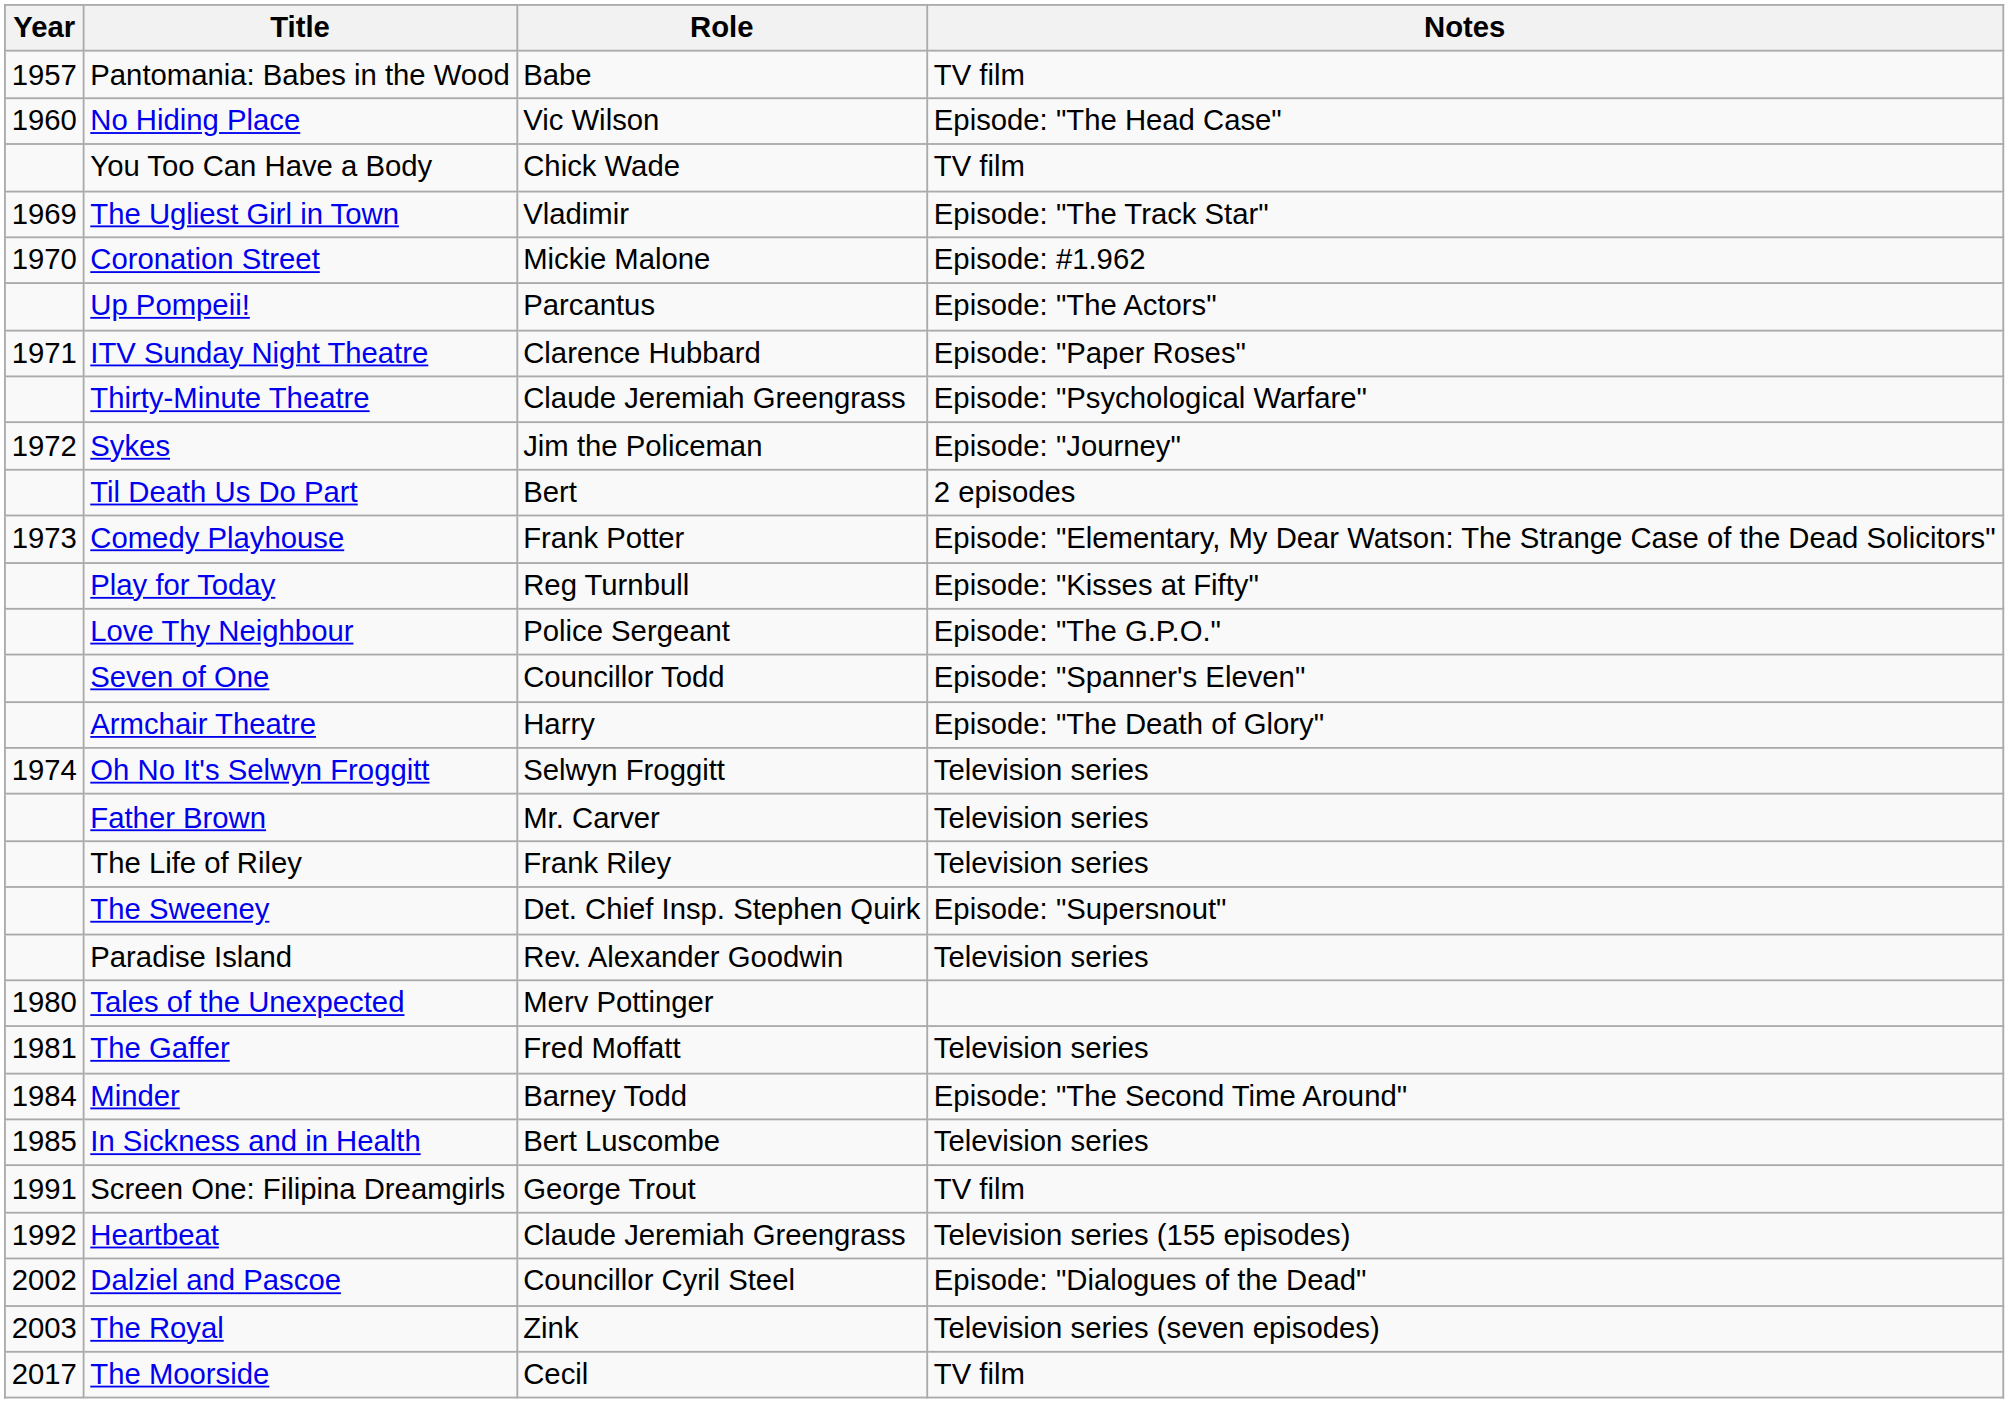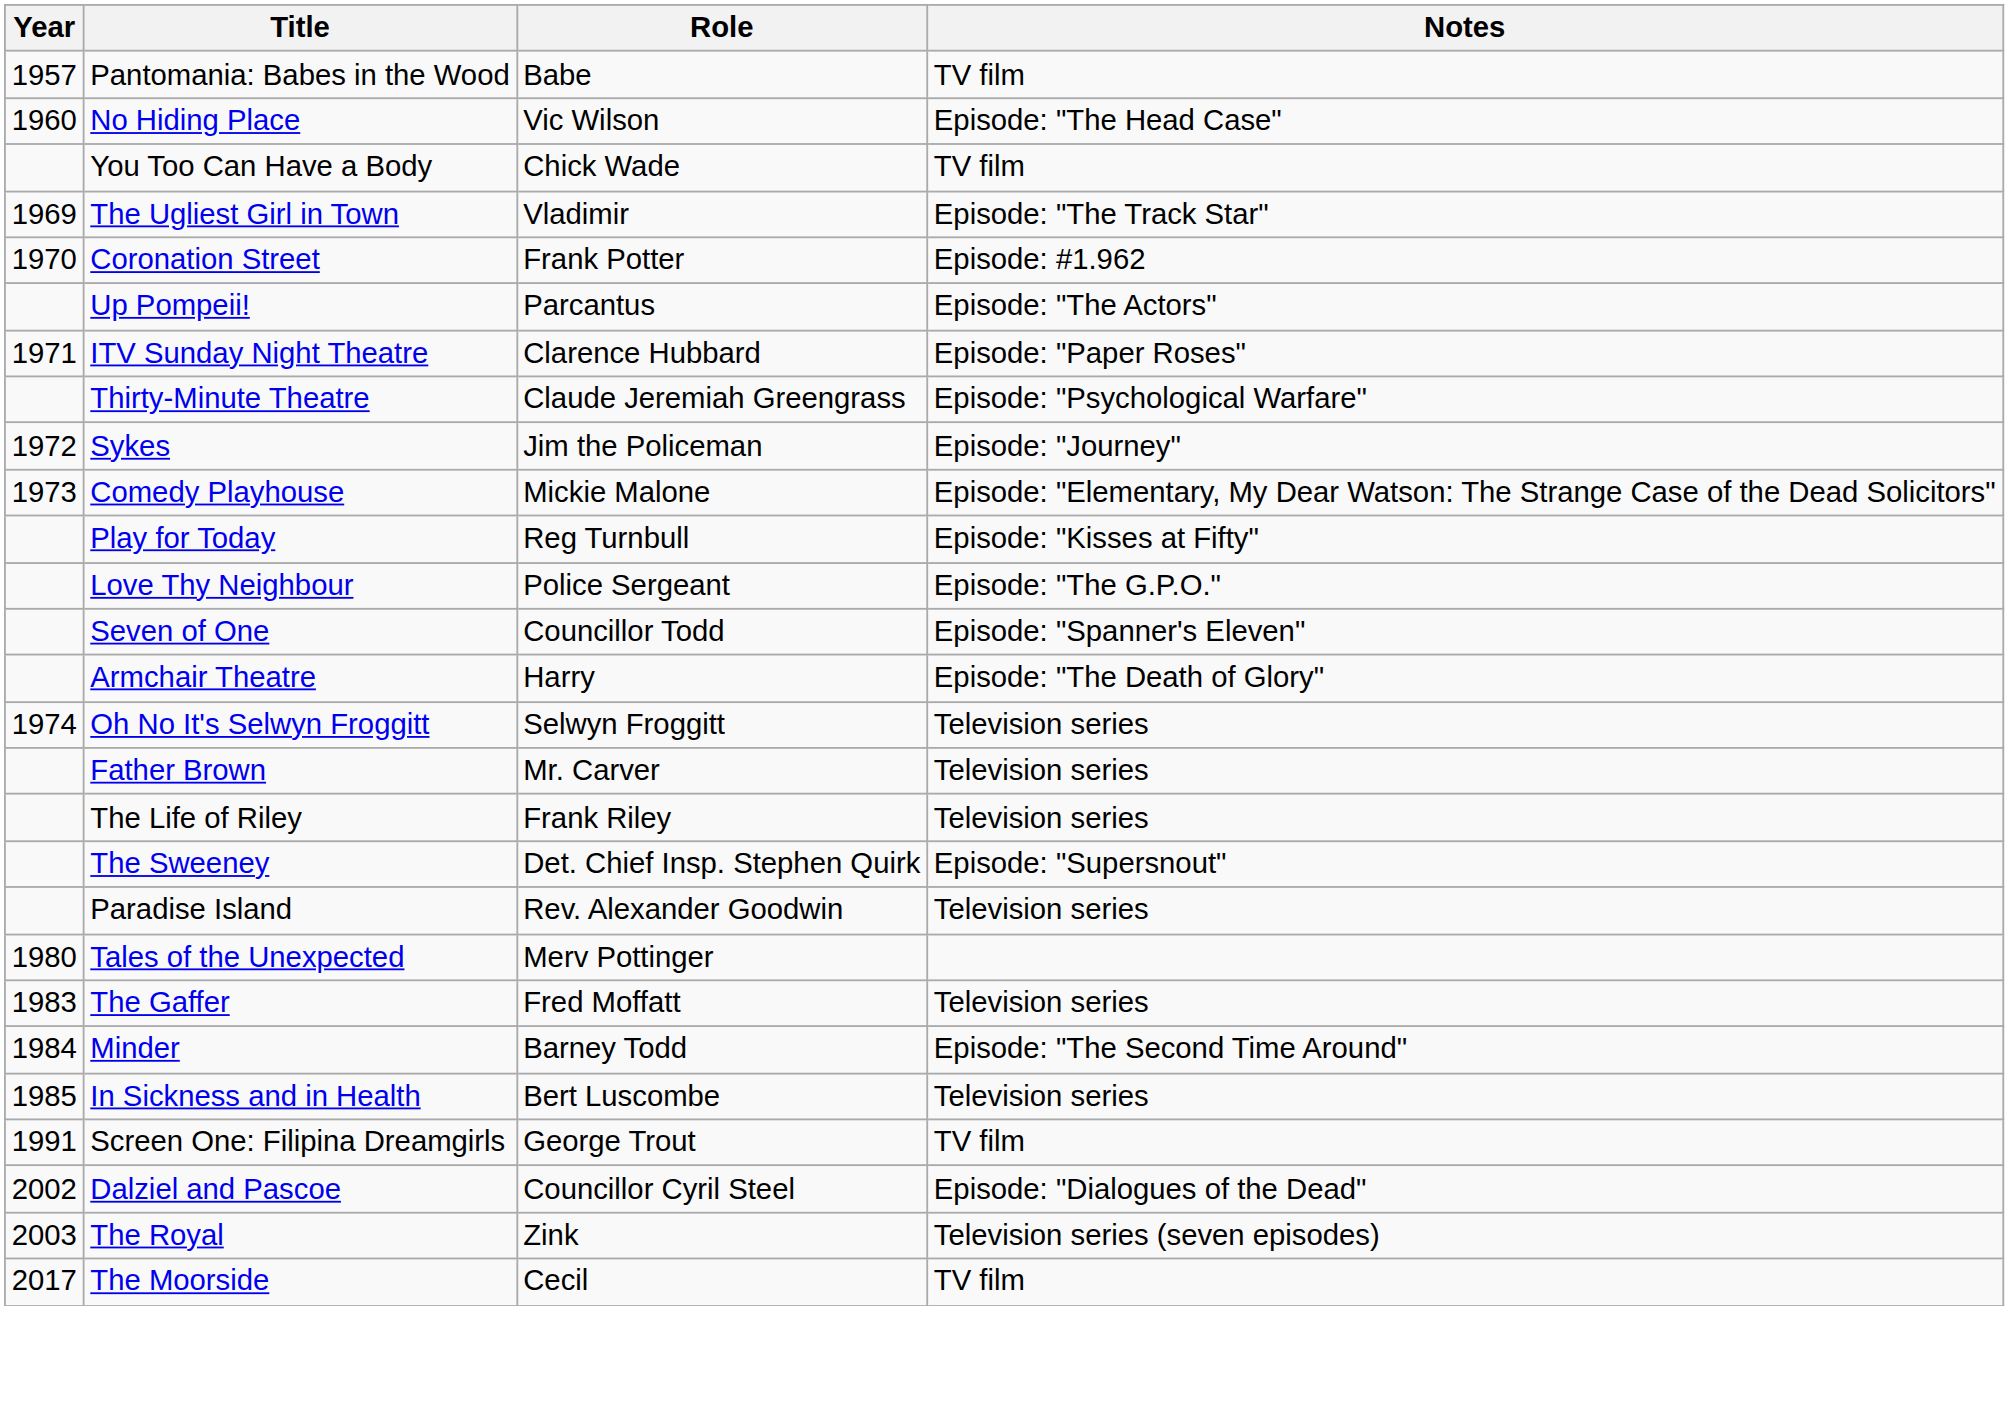 <table class="wikitable">
 <tr>
 <th>Year</th>
 <th>Title</th>
 <th>Role</th>
 <th>Notes</th>
 </tr>
 <tr>
 <td>1957</td>
 <td>Pantomania: Babes in the Wood</td>
 <td>Babe</td>
 <td>TV film</td>
 </tr>
 <tr>
 <td>1960</td>
 <td><a href='#'>No Hiding Place</a></td>
 <td>Vic Wilson</td>
 <td>Episode: "The Head Case"</td>
 </tr>
 <tr>
 <td></td>
 <td>You Too Can Have a Body</td>
 <td>Chick Wade</td>
 <td>TV film</td>
 </tr>
 <tr>
 <td>1969</td>
 <td><a href='#'>The Ugliest Girl in Town</a></td>
 <td>Vladimir</td>
 <td>Episode: "The Track Star"</td>
 </tr>
 <tr>
 <td>1970</td>
 <td><a href='#'>Coronation Street</a></td>
-<td>Mickie Malone</td>
+<td>Frank Potter</td>
 <td>Episode: #1.962</td>
 </tr>
 <tr>
 <td></td>
 <td><a href='#'>Up Pompeii!</a></td>
 <td>Parcantus</td>
 <td>Episode: "The Actors"</td>
 </tr>
 <tr>
 <td>1971</td>
 <td><a href='#'>ITV Sunday Night Theatre</a></td>
 <td>Clarence Hubbard</td>
 <td>Episode: "Paper Roses"</td>
 </tr>
 <tr>
 <td></td>
 <td><a href='#'>Thirty-Minute Theatre</a></td>
 <td>Claude Jeremiah Greengrass</td>
 <td>Episode: "Psychological Warfare"</td>
 </tr>
 <tr>
 <td>1972</td>
 <td><a href='#'>Sykes</a></td>
 <td>Jim the Policeman</td>
 <td>Episode: "Journey"</td>
 </tr>
 <tr>
-<td></td>
-<td><a href='#'>Til Death Us Do Part</a></td>
-<td>Bert</td>
-<td>2 episodes</td>
-</tr>
-<tr>
 <td>1973</td>
 <td><a href='#'>Comedy Playhouse</a></td>
-<td>Frank Potter</td>
+<td>Mickie Malone</td>
 <td>Episode: "Elementary, My Dear Watson: The Strange Case of the Dead Solicitors"</td>
 </tr>
 <tr>
 <td></td>
 <td><a href='#'>Play for Today</a></td>
 <td>Reg Turnbull</td>
 <td>Episode: "Kisses at Fifty"</td>
 </tr>
 <tr>
 <td></td>
 <td><a href='#'>Love Thy Neighbour</a></td>
 <td>Police Sergeant</td>
 <td>Episode: "The G.P.O."</td>
 </tr>
 <tr>
 <td></td>
 <td><a href='#'>Seven of One</a></td>
 <td>Councillor Todd</td>
 <td>Episode: "Spanner's Eleven"</td>
 </tr>
 <tr>
 <td></td>
 <td><a href='#'>Armchair Theatre</a></td>
 <td>Harry</td>
 <td>Episode: "The Death of Glory"</td>
 </tr>
 <tr>
 <td>1974</td>
 <td><a href='#'>Oh No It's Selwyn Froggitt</a></td>
 <td>Selwyn Froggitt</td>
 <td>Television series</td>
 </tr>
 <tr>
 <td></td>
 <td><a href='#'>Father Brown</a></td>
 <td>Mr. Carver</td>
 <td>Television series</td>
 </tr>
 <tr>
 <td></td>
 <td>The Life of Riley</td>
 <td>Frank Riley</td>
 <td>Television series</td>
 </tr>
 <tr>
 <td></td>
 <td><a href='#'>The Sweeney</a></td>
 <td>Det. Chief Insp. Stephen Quirk</td>
 <td>Episode: "Supersnout"</td>
 </tr>
 <tr>
 <td></td>
 <td>Paradise Island</td>
 <td>Rev. Alexander Goodwin</td>
 <td>Television series</td>
 </tr>
 <tr>
 <td>1980</td>
 <td><a href='#'>Tales of the Unexpected</a></td>
 <td>Merv Pottinger</td>
 <td></td>
 </tr>
 <tr>
-<td>1981</td>
+<td>1983</td>
 <td><a href='#'>The Gaffer</a></td>
 <td>Fred Moffatt</td>
 <td>Television series</td>
 </tr>
 <tr>
 <td>1984</td>
 <td><a href='#'>Minder</a></td>
 <td>Barney Todd</td>
 <td>Episode: "The Second Time Around"</td>
 </tr>
 <tr>
 <td>1985</td>
 <td><a href='#'>In Sickness and in Health</a></td>
 <td>Bert Luscombe</td>
 <td>Television series</td>
 </tr>
 <tr>
 <td>1991</td>
 <td>Screen One: Filipina Dreamgirls</td>
 <td>George Trout</td>
 <td>TV film</td>
 </tr>
 <tr>
-<td>1992</td>
-<td><a href='#'>Heartbeat</a></td>
-<td>Claude Jeremiah Greengrass</td>
-<td>Television series (155 episodes)</td>
-</tr>
-<tr>
 <td>2002</td>
 <td><a href='#'>Dalziel and Pascoe</a></td>
 <td>Councillor Cyril Steel</td>
 <td>Episode: "Dialogues of the Dead"</td>
 </tr>
 <tr>
 <td>2003</td>
 <td><a href='#'>The Royal</a></td>
 <td>Zink</td>
 <td>Television series (seven episodes)</td>
 </tr>
 <tr>
 <td>2017</td>
 <td><a href='#'>The Moorside</a></td>
 <td>Cecil</td>
 <td>TV film</td>
 </tr>
 </table>
